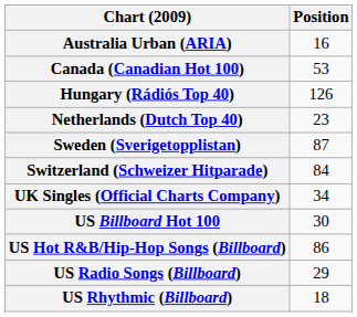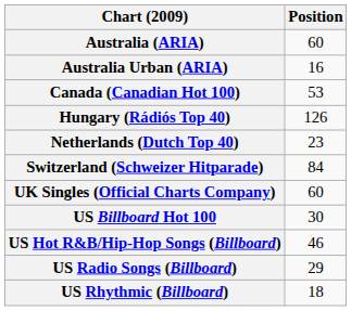 <table class="wikitable sortable plainrowheaders" style="text-align:center;">
 <tr>
 <th scope="col">Chart (2009)</th>
 <th scope="col">Position</th>
+</tr>
+<tr>
+<th scope="row">Australia (<a href='#'>ARIA</a>)</th>
+<td style="text-align:center;">60</td>
 </tr>
 <tr>
 <th scope="row">Australia Urban (<a href='#'>ARIA</a>)</th>
 <td>16</td>
 </tr>
 <tr>
 <th scope="row">Canada (<a href='#'>Canadian Hot 100</a>)</th>
 <td>53</td>
 </tr>
 <tr>
 <th scope="row">Hungary (<a href='#'>Rádiós Top 40</a>)</th>
 <td>126</td>
 </tr>
 <tr>
 <th scope="row">Netherlands (<a href='#'>Dutch Top 40</a>)</th>
 <td>23</td>
 </tr>
 <tr>
-<th scope="row">Sweden (<a href='#'>Sverigetopplistan</a>)</th>
-<td>87</td>
-</tr>
-<tr>
 <th scope="row">Switzerland (<a href='#'>Schweizer Hitparade</a>)</th>
 <td>84</td>
 </tr>
 <tr>
 <th scope="row">UK Singles (<a href='#'>Official Charts Company</a>)</th>
-<td>34</td>
+<td>60</td>
 </tr>
 <tr>
 <th scope="row">US <a href='#'><em>Billboard</em> Hot 100</a></th>
 <td>30</td>
 </tr>
 <tr>
 <th scope="row">US <a href='#'>Hot R&B/Hip-Hop Songs</a> (<em><a href='#'>Billboard</a></em>)</th>
-<td>86</td>
+<td>46</td>
 </tr>
 <tr>
 <th scope="row">US <a href='#'>Radio Songs</a> (<em><a href='#'>Billboard</a></em>)</th>
 <td>29</td>
 </tr>
 <tr>
 <th scope="row">US <a href='#'>Rhythmic</a> (<em><a href='#'>Billboard</a></em>)</th>
 <td>18</td>
 </tr>
 </table>
